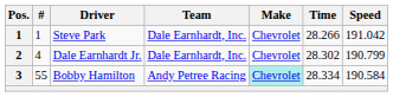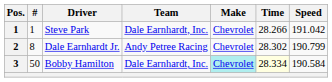 <table class="wikitable" style="font-size:95%">
 <tr>
 <th>Pos.</th>
 <th>#</th>
 <th>Driver</th>
 <th>Team</th>
 <th>Make</th>
 <th>Time</th>
 <th>Speed</th>
 </tr>
 <tr>
 <th>1</th>
 <td>1</td>
 <td><a href='#'>Steve Park</a></td>
 <td><a href='#'>Dale Earnhardt, Inc.</a></td>
 <td><a href='#'>Chevrolet</a></td>
 <td>28.266</td>
 <td>191.042</td>
 </tr>
 <tr>
 <th>2</th>
-<td>4</td>
+<td>8</td>
 <td><a href='#'>Dale Earnhardt Jr.</a></td>
-<td><a href='#'>Dale Earnhardt, Inc.</a></td>
+<td><a href='#'>Andy Petree Racing</a></td>
 <td><a href='#'>Chevrolet</a></td>
 <td>28.302</td>
 <td>190.799</td>
 </tr>
 <tr>
 <th>3</th>
-<td>55</td>
+<td>50</td>
 <td><a href='#'>Bobby Hamilton</a></td>
-<td><a href='#'>Andy Petree Racing</a></td>
+<td><a href='#'>Dale Earnhardt, Inc.</a></td>
 <td style="background: paleturquoise;"><a href='#'>Chevrolet</a></td>
-<td>28.334</td>
+<td style="background: lightyellow;">28.334</td>
 <td>190.584</td>
 </tr>
 <tr>
 <th colspan="7"></th>
 </tr>
 </table>
